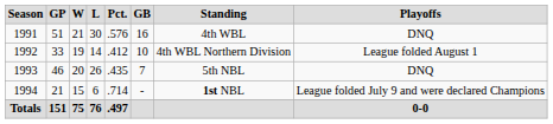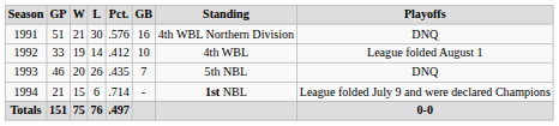 <table class="wikitable">
 <tr align="center"  bgcolor="#dddddd">
 <td><strong>Season</strong></td>
 <td><strong>GP</strong></td>
 <td><strong>W</strong></td>
 <td><strong>L</strong></td>
 <td><strong>Pct.</strong></td>
 <td><strong>GB</strong></td>
 <td><strong>Standing</strong></td>
 <td><strong>Playoffs</strong></td>
 </tr>
 <tr align="center">
 <td>1991</td>
 <td>51</td>
 <td>21</td>
 <td>30</td>
 <td>.576</td>
 <td>16</td>
-<td>4th WBL</td>
+<td>4th WBL Northern Division</td>
 <td>DNQ</td>
 </tr>
 <tr align="center">
 <td>1992</td>
 <td>33</td>
 <td>19</td>
 <td>14</td>
 <td>.412</td>
 <td>10</td>
-<td>4th WBL Northern Division</td>
+<td>4th WBL</td>
 <td>League folded August 1</td>
 </tr>
 <tr align="center">
 <td>1993</td>
 <td>46</td>
 <td>20</td>
 <td>26</td>
 <td>.435</td>
 <td>7</td>
 <td>5th NBL</td>
 <td>DNQ</td>
 </tr>
 <tr align="center">
 <td>1994</td>
 <td>21</td>
 <td>15</td>
 <td>6</td>
 <td>.714</td>
 <td>-</td>
 <td><strong>1st</strong> NBL</td>
 <td>League folded July 9 and were declared Champions </td>
 </tr>
 <tr align="center"style="font-weight:bold; background:#ddd;" |>
 <td>Totals</td>
 <td><strong>151</strong></td>
 <td><strong>75</strong></td>
 <td><strong>76</strong></td>
 <td><strong>.497</strong></td>
 <td></td>
 <td></td>
 <td>0-0</td>
 </tr>
 </table>
